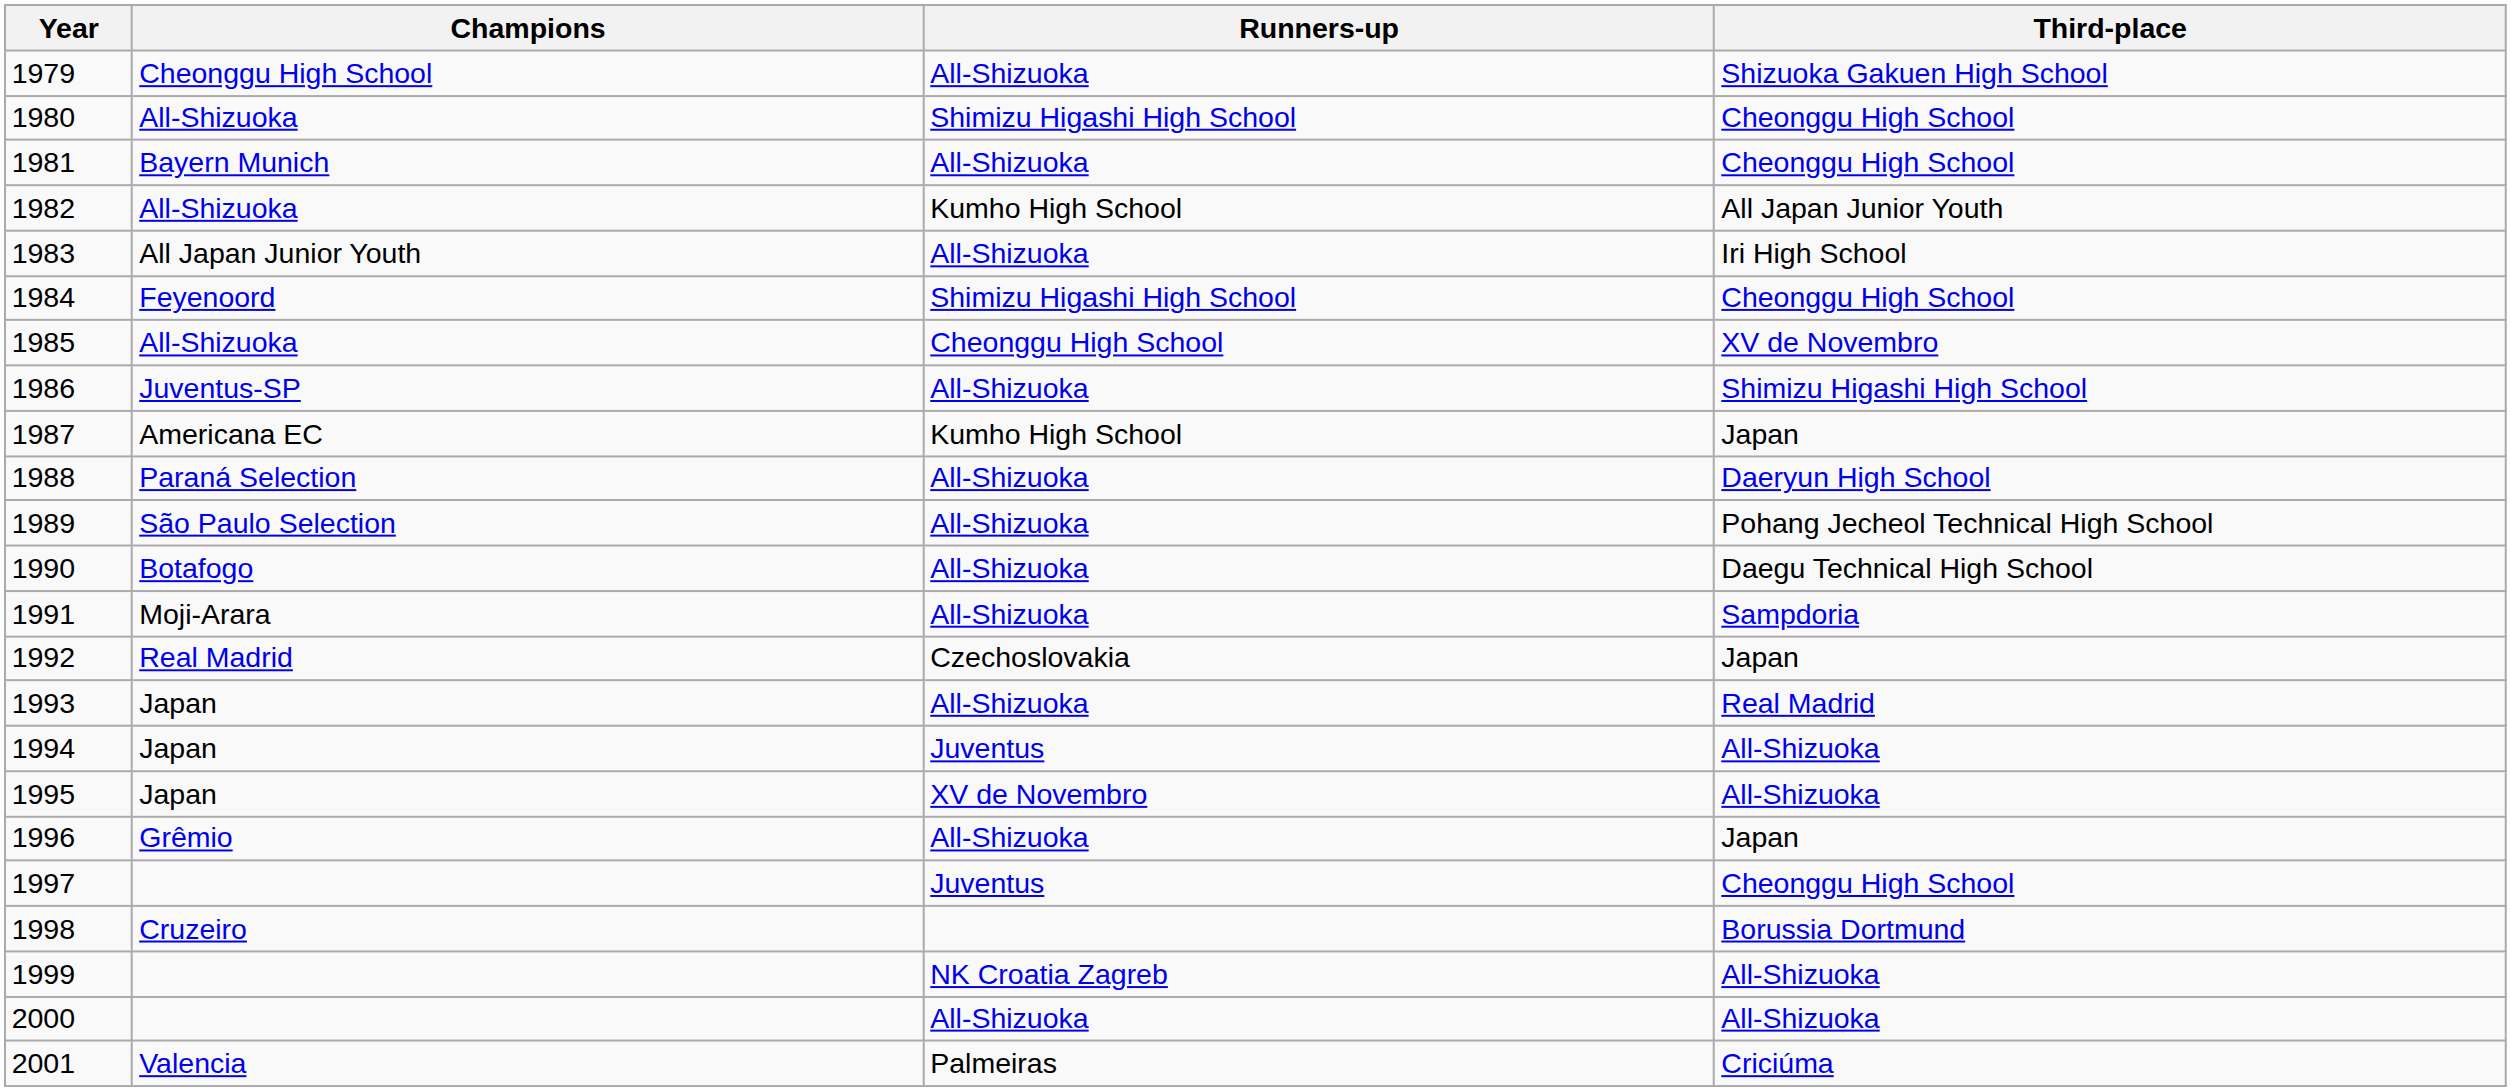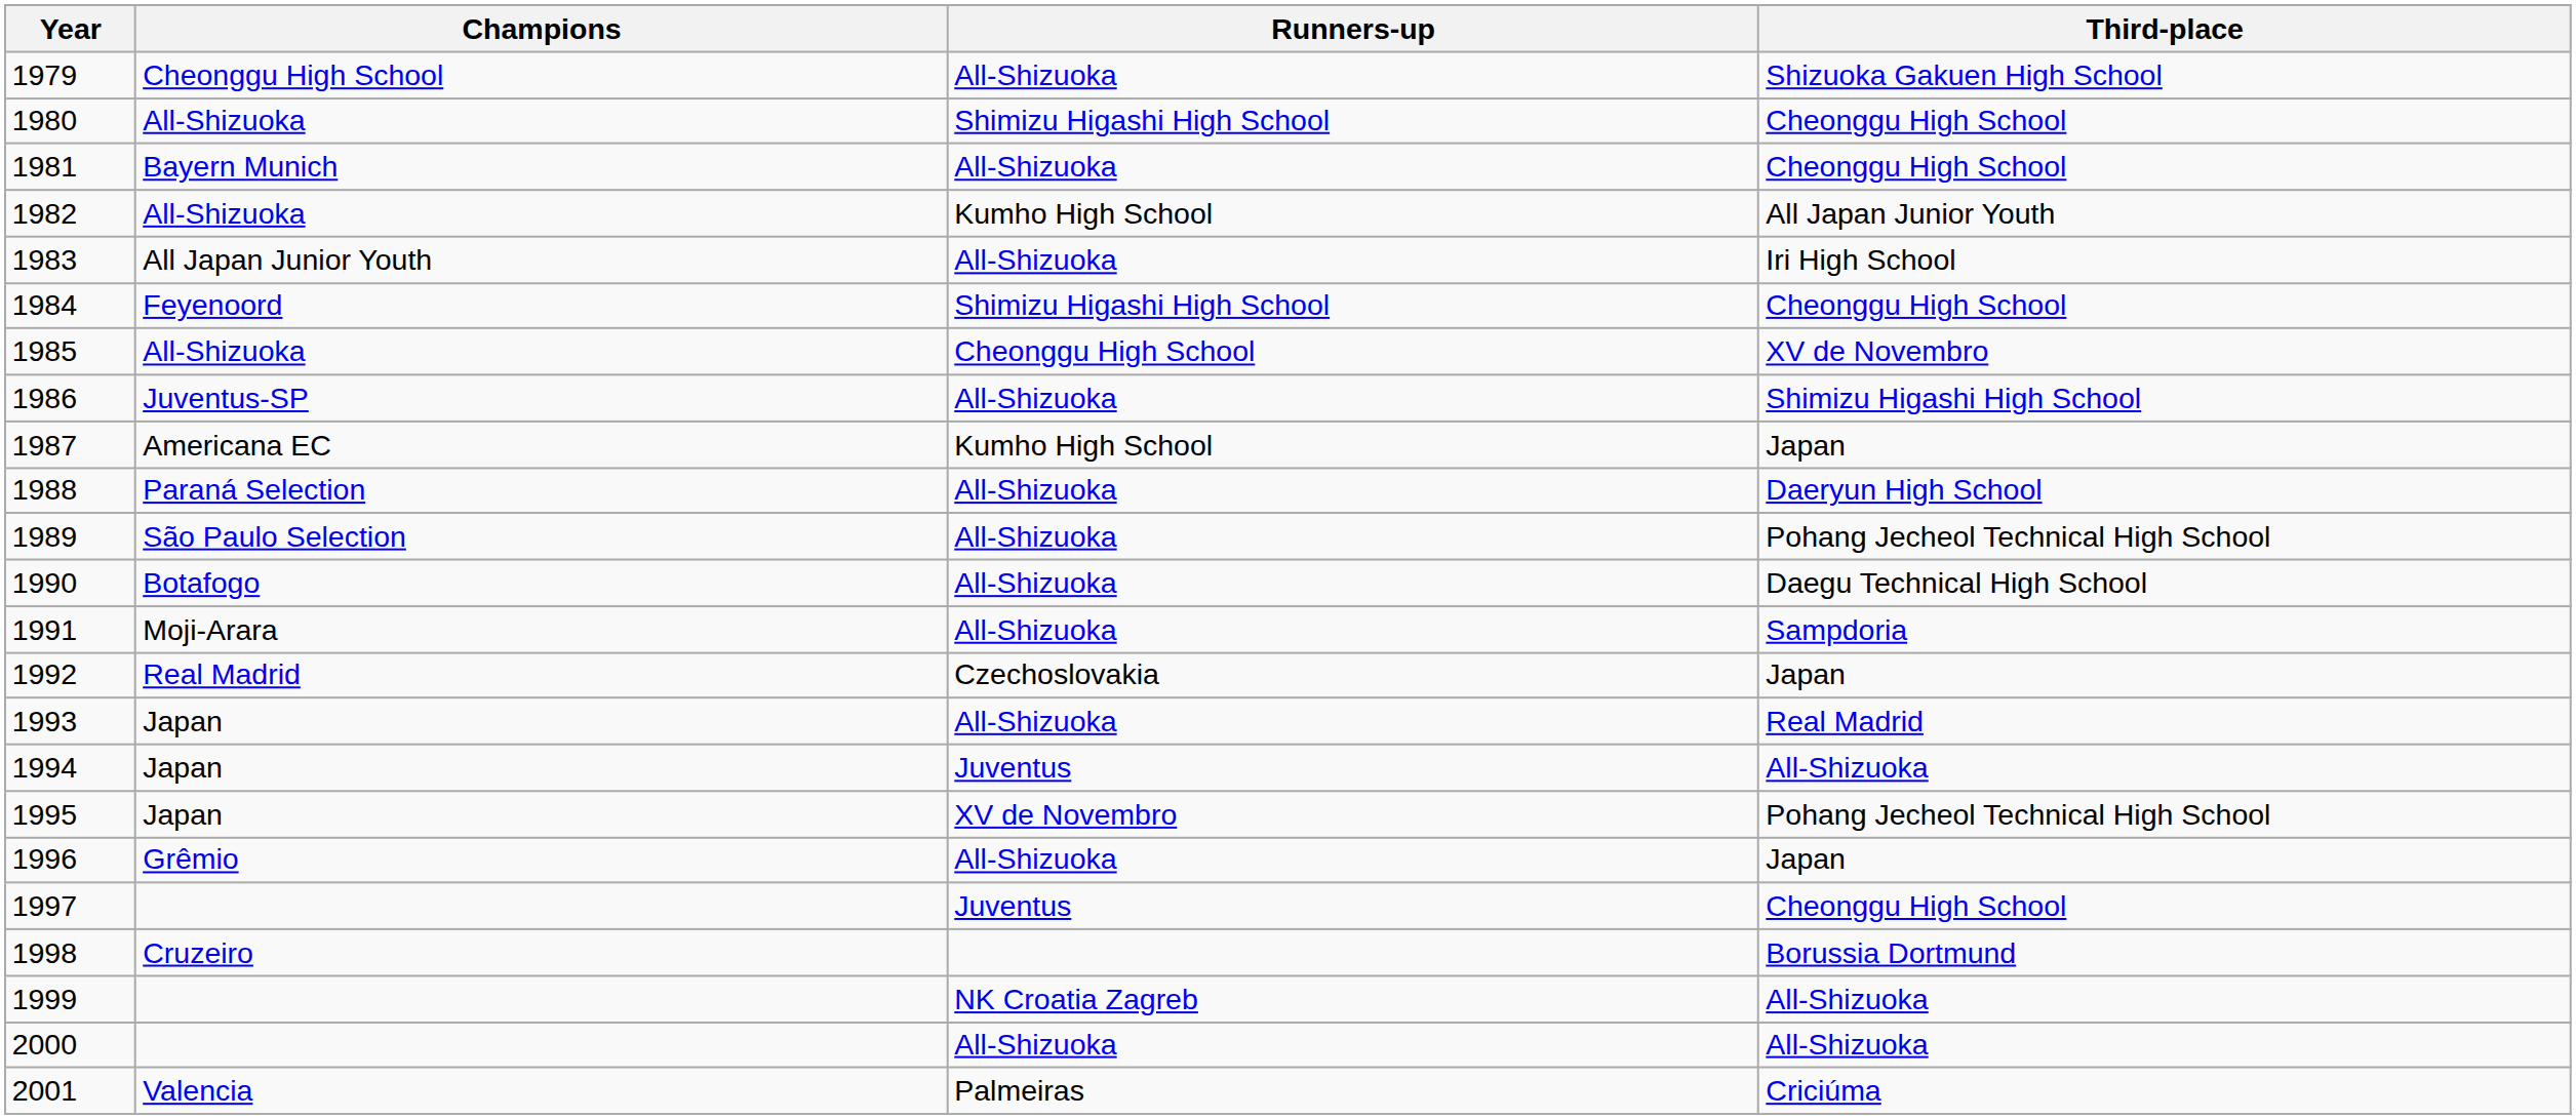 <table class="wikitable" style="text-align:left; font-size:90%;" width="100%">
 <tr>
 <th width="5%">Year</th>
 <th width="31%">Champions</th>
 <th width="31%">Runners-up</th>
 <th width="31%">Third-place</th>
 </tr>
 <tr>
 <td>1979</td>
 <td> <a href='#'>Cheonggu High School</a></td>
 <td> <a href='#'>All-Shizuoka</a></td>
 <td> <a href='#'>Shizuoka Gakuen High School</a></td>
 </tr>
 <tr>
 <td>1980</td>
 <td> <a href='#'>All-Shizuoka</a></td>
 <td> <a href='#'>Shimizu Higashi High School</a></td>
 <td> <a href='#'>Cheonggu High School</a></td>
 </tr>
 <tr>
 <td>1981</td>
 <td> <a href='#'>Bayern Munich</a></td>
 <td> <a href='#'>All-Shizuoka</a></td>
 <td> <a href='#'>Cheonggu High School</a></td>
 </tr>
 <tr>
 <td>1982</td>
 <td> <a href='#'>All-Shizuoka</a></td>
 <td> Kumho High School</td>
 <td> All Japan Junior Youth</td>
 </tr>
 <tr>
 <td>1983</td>
 <td> All Japan Junior Youth</td>
 <td> <a href='#'>All-Shizuoka</a></td>
 <td> Iri High School</td>
 </tr>
 <tr>
 <td>1984</td>
 <td> <a href='#'>Feyenoord</a></td>
 <td> <a href='#'>Shimizu Higashi High School</a></td>
 <td> <a href='#'>Cheonggu High School</a></td>
 </tr>
 <tr>
 <td>1985</td>
 <td> <a href='#'>All-Shizuoka</a></td>
 <td> <a href='#'>Cheonggu High School</a></td>
 <td> <a href='#'>XV de Novembro</a></td>
 </tr>
 <tr>
 <td>1986</td>
 <td> <a href='#'>Juventus-SP</a></td>
 <td> <a href='#'>All-Shizuoka</a></td>
 <td> <a href='#'>Shimizu Higashi High School</a></td>
 </tr>
 <tr>
 <td>1987</td>
 <td> Americana EC</td>
 <td> Kumho High School</td>
 <td> Japan</td>
 </tr>
 <tr>
 <td>1988</td>
 <td> <a href='#'>Paraná Selection</a></td>
 <td> <a href='#'>All-Shizuoka</a></td>
 <td> <a href='#'>Daeryun High School</a></td>
 </tr>
 <tr>
 <td>1989</td>
 <td> <a href='#'>São Paulo Selection</a></td>
 <td> <a href='#'>All-Shizuoka</a></td>
 <td> Pohang Jecheol Technical High School</td>
 </tr>
 <tr>
 <td>1990</td>
 <td> <a href='#'>Botafogo</a></td>
 <td> <a href='#'>All-Shizuoka</a></td>
 <td> Daegu Technical High School</td>
 </tr>
 <tr>
 <td>1991</td>
 <td> Moji-Arara</td>
 <td> <a href='#'>All-Shizuoka</a></td>
 <td> <a href='#'>Sampdoria</a></td>
 </tr>
 <tr>
 <td>1992</td>
 <td> <a href='#'>Real Madrid</a></td>
 <td> Czechoslovakia</td>
 <td> Japan</td>
 </tr>
 <tr>
 <td>1993</td>
 <td> Japan</td>
 <td> <a href='#'>All-Shizuoka</a></td>
 <td> <a href='#'>Real Madrid</a></td>
 </tr>
 <tr>
 <td>1994</td>
 <td> Japan</td>
 <td> <a href='#'>Juventus</a></td>
 <td> <a href='#'>All-Shizuoka</a></td>
 </tr>
 <tr>
 <td>1995</td>
 <td> Japan</td>
 <td> <a href='#'>XV de Novembro</a></td>
-<td> <a href='#'>All-Shizuoka</a></td>
+<td> Pohang Jecheol Technical High School</td>
 </tr>
 <tr>
 <td>1996</td>
 <td> <a href='#'>Grêmio</a></td>
 <td> <a href='#'>All-Shizuoka</a></td>
 <td> Japan</td>
 </tr>
 <tr>
 <td>1997</td>
 <td></td>
 <td> <a href='#'>Juventus</a></td>
 <td> <a href='#'>Cheonggu High School</a></td>
 </tr>
 <tr>
 <td>1998</td>
 <td> <a href='#'>Cruzeiro</a></td>
 <td></td>
 <td> <a href='#'>Borussia Dortmund</a></td>
 </tr>
 <tr>
 <td>1999</td>
 <td></td>
 <td> <a href='#'>NK Croatia Zagreb</a></td>
 <td> <a href='#'>All-Shizuoka</a></td>
 </tr>
 <tr>
 <td>2000</td>
 <td></td>
 <td> <a href='#'>All-Shizuoka</a></td>
 <td> <a href='#'>All-Shizuoka</a></td>
 </tr>
 <tr>
 <td>2001</td>
 <td> <a href='#'>Valencia</a></td>
 <td> Palmeiras</td>
 <td> <a href='#'>Criciúma</a></td>
 </tr>
 </table>
